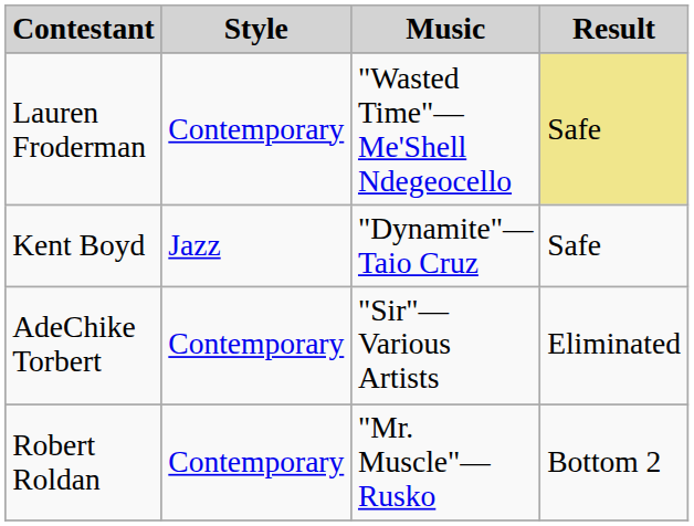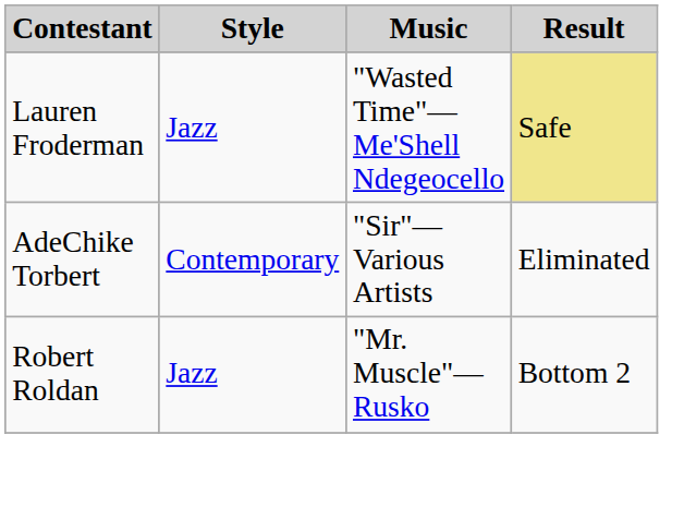 <table class="wikitable" style="width:50%;">
 <tr style="text-align:center; background:lightgrey;">
 <td><strong>Contestant</strong></td>
 <td><strong>Style</strong></td>
 <td><strong>Music</strong></td>
 <td><strong>Result</strong></td>
 </tr>
 <tr>
 <td>Lauren Froderman</td>
-<td><a href='#'>Contemporary</a></td>
+<td><a href='#'>Jazz</a></td>
 <td>"Wasted Time"—<a href='#'>Me'Shell Ndegeocello</a></td>
 <td style="background: khaki;">Safe</td>
-</tr>
-<tr>
-<td>Kent Boyd</td>
-<td><a href='#'>Jazz</a></td>
-<td>"Dynamite"—<a href='#'>Taio Cruz</a></td>
-<td>Safe</td>
 </tr>
 <tr>
 <td>AdeChike Torbert</td>
 <td><a href='#'>Contemporary</a></td>
 <td>"Sir"—Various Artists</td>
 <td>Eliminated</td>
 </tr>
 <tr>
 <td>Robert Roldan</td>
-<td><a href='#'>Contemporary</a></td>
+<td><a href='#'>Jazz</a></td>
 <td>"Mr. Muscle"—<a href='#'>Rusko</a></td>
 <td>Bottom 2</td>
 </tr>
 </table>
